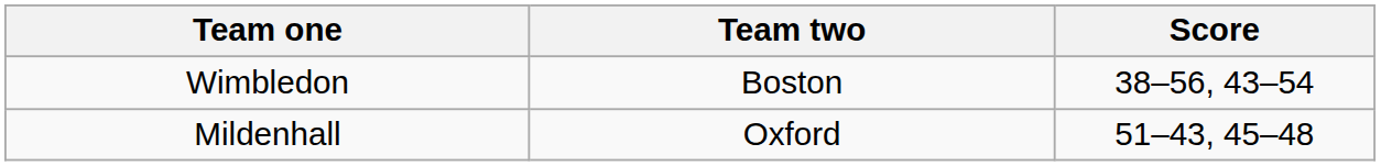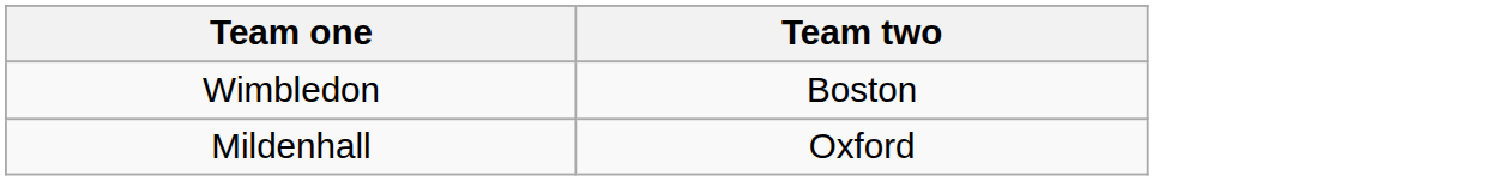 <table class="wikitable" style="text-align: center">
 <tr>
 <th width=250>Team one</th>
 <th width=250>Team two</th>
-<th width=150>Score</th>
 </tr>
 <tr>
 <td>Wimbledon</td>
 <td>Boston</td>
-<td>38–56, 43–54</td>
 </tr>
 <tr>
 <td>Mildenhall</td>
 <td>Oxford</td>
-<td>51–43, 45–48</td>
 </tr>
 </table>
